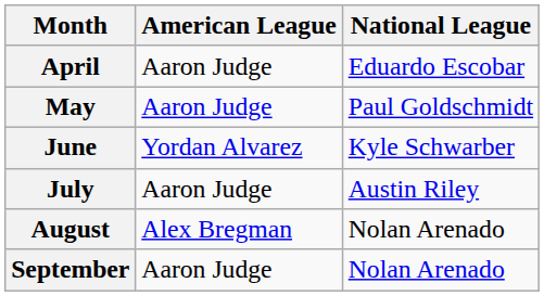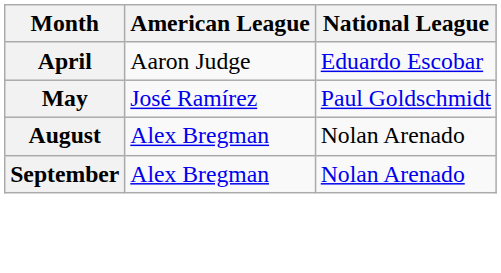 <table class="wikitable">
 <tr>
 <th>Month</th>
 <th>American League</th>
 <th>National League</th>
 </tr>
 <tr>
 <th>April</th>
 <td>Aaron Judge</td>
 <td><a href='#'>Eduardo Escobar</a></td>
 </tr>
 <tr>
 <th>May</th>
-<td><a href='#'>Aaron Judge</a></td>
+<td><a href='#'>José Ramírez</a></td>
 <td><a href='#'>Paul Goldschmidt</a></td>
-</tr>
-<tr>
-<th>June</th>
-<td><a href='#'>Yordan Alvarez</a></td>
-<td><a href='#'>Kyle Schwarber</a></td>
-</tr>
-<tr>
-<th>July</th>
-<td>Aaron Judge</td>
-<td><a href='#'>Austin Riley</a></td>
 </tr>
 <tr>
 <th>August</th>
 <td><a href='#'>Alex Bregman</a></td>
 <td>Nolan Arenado</td>
 </tr>
 <tr>
 <th>September</th>
-<td>Aaron Judge</td>
+<td><a href='#'>Alex Bregman</a></td>
 <td><a href='#'>Nolan Arenado</a></td>
 </tr>
 </table>
